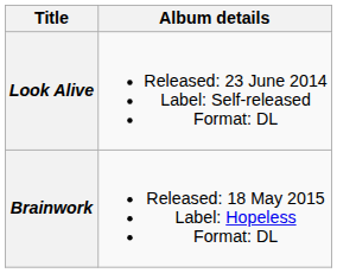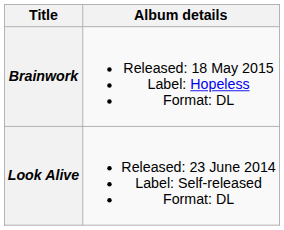 <table class="wikitable plainrowheaders" style="text-align:center;">
 <tr>
 <th scope="col">Title</th>
 <th scope="col">Album details</th>
 </tr>
 <tr>
+<th scope="row"><em>Brainwork</em></th>
+<td><br><ul><li>Released: 18 May 2015</li><li>Label: <a href='#'>Hopeless</a></li><li>Format: DL</li></ul></td>
+</tr>
+<tr>
 <th scope="row"><em>Look Alive</em></th>
 <td><br><ul><li>Released: 23 June 2014</li><li>Label: Self-released</li><li>Format: DL</li></ul></td>
 </tr>
-<tr>
-<th scope="row"><em>Brainwork</em></th>
-<td><br><ul><li>Released: 18 May 2015</li><li>Label: <a href='#'>Hopeless</a></li><li>Format: DL</li></ul></td>
-</tr>
 </table>
